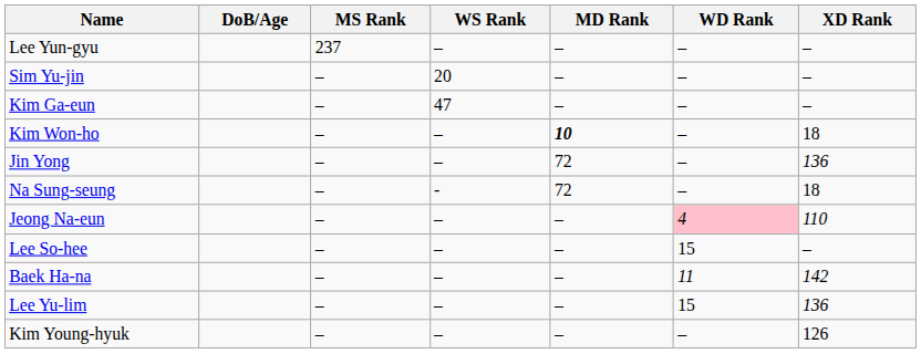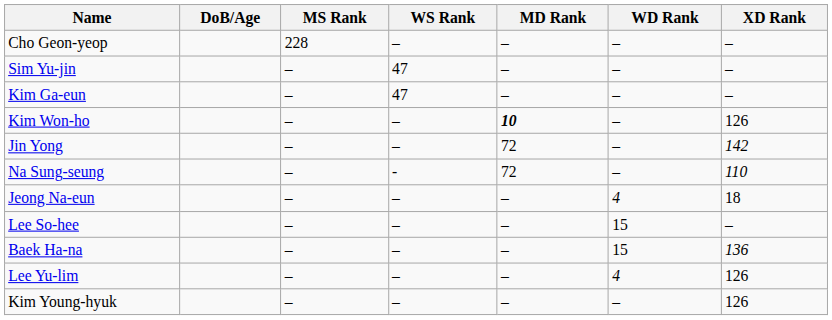 <table class="sortable wikitable"  style="width:800px; font-size:95%;">
 <tr>
 <th align="left">Name</th>
 <th align="left">DoB/Age</th>
 <th align="left">MS Rank</th>
 <th align="left">WS Rank</th>
 <th align="left">MD Rank</th>
 <th align="left">WD Rank</th>
 <th align="left">XD Rank</th>
 </tr>
 <tr>
-<td>Lee Yun-gyu</td>
+<td>Cho Geon-yeop</td>
 <td></td>
-<td>237</td>
+<td>228</td>
 <td>–</td>
 <td>–</td>
 <td>–</td>
 <td>–</td>
 </tr>
 <tr>
 <td><a href='#'>Sim Yu-jin</a></td>
 <td></td>
 <td>–</td>
-<td>20</td>
+<td>47</td>
 <td>–</td>
 <td>–</td>
 <td>–</td>
 </tr>
 <tr>
 <td><a href='#'>Kim Ga-eun</a></td>
 <td></td>
 <td>–</td>
 <td>47</td>
 <td>–</td>
 <td>–</td>
 <td>–</td>
 </tr>
 <tr>
 <td><a href='#'>Kim Won-ho</a></td>
 <td></td>
 <td>–</td>
 <td>–</td>
 <td><strong><em>10</em></strong></td>
 <td>–</td>
-<td>18</td>
+<td>126</td>
 </tr>
 <tr>
 <td><a href='#'>Jin Yong</a></td>
 <td></td>
 <td>–</td>
 <td>–</td>
 <td>72</td>
 <td>–</td>
-<td><em>136</em></td>
+<td><em>142</em></td>
 </tr>
 <tr>
 <td><a href='#'>Na Sung-seung</a></td>
 <td></td>
 <td>–</td>
 <td>-</td>
 <td>72</td>
 <td>–</td>
-<td>18</td>
+<td><em>110</em></td>
 </tr>
 <tr>
 <td><a href='#'>Jeong Na-eun</a></td>
 <td></td>
 <td>–</td>
 <td>–</td>
 <td>–</td>
-<td style="background: pink;"><em>4</em></td>
-<td><em>110</em></td>
+<td><em>4</em></td>
+<td>18</td>
 </tr>
 <tr>
 <td><a href='#'>Lee So-hee</a></td>
 <td></td>
 <td>–</td>
 <td>–</td>
 <td>–</td>
 <td>15</td>
 <td>–</td>
 </tr>
 <tr>
 <td><a href='#'>Baek Ha-na</a></td>
 <td></td>
 <td>–</td>
 <td>–</td>
 <td>–</td>
-<td><em>11</em></td>
-<td><em>142</em></td>
+<td>15</td>
+<td><em>136</em></td>
 </tr>
 <tr>
 <td><a href='#'>Lee Yu-lim</a></td>
 <td></td>
 <td>–</td>
 <td>–</td>
 <td>–</td>
-<td>15</td>
-<td><em>136</em></td>
+<td><em>4</em></td>
+<td>126</td>
 </tr>
 <tr>
 <td>Kim Young-hyuk</td>
 <td></td>
 <td>–</td>
 <td>–</td>
 <td>–</td>
 <td>–</td>
 <td>126</td>
 </tr>
 </table>
